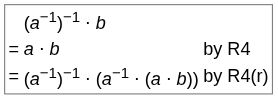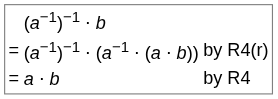 <table style="border: 1px solid grey; float: left; margin: 1em 1em;">
 <tr>
 <td></td>
 <td>(<em>a</em><sup>−1</sup>)<sup>−1</sup> ⋅ <em>b</em></td>
 <td></td>
 </tr>
 <tr>
 <td>=</td>
+<td>(<em>a</em><sup>−1</sup>)<sup>−1</sup> ⋅ (<em>a</em><sup>−1</sup> ⋅ (<em>a</em> ⋅ <em>b</em>))</td>
+<td>by R4(r)</td>
+</tr>
+<tr>
+<td>=</td>
 <td><em>a</em> ⋅ <em>b</em></td>
 <td>by R4</td>
 </tr>
-<tr>
-<td>=</td>
-<td>(<em>a</em><sup>−1</sup>)<sup>−1</sup> ⋅ (<em>a</em><sup>−1</sup> ⋅ (<em>a</em> ⋅ <em>b</em>))</td>
-<td>by R4(r)</td>
-</tr>
 </table>
